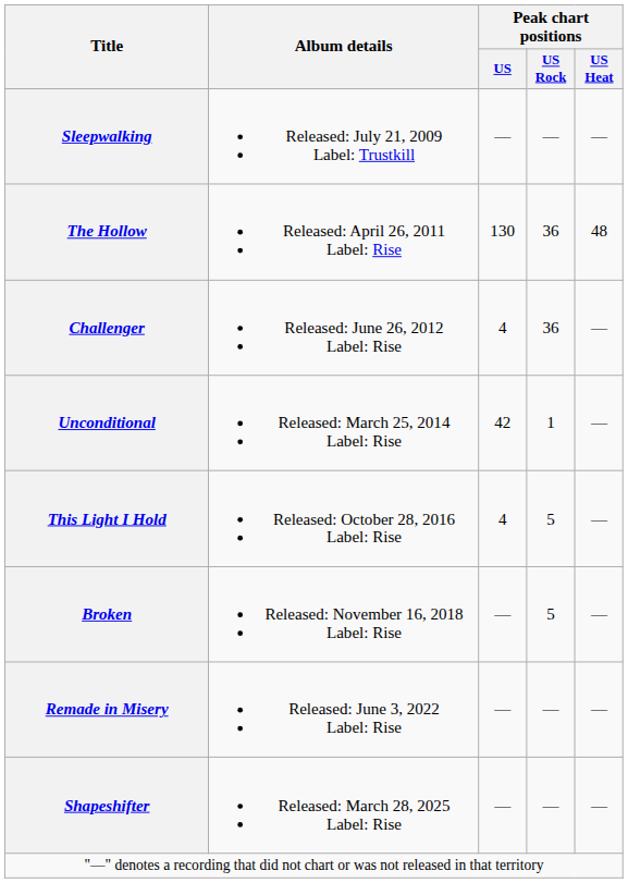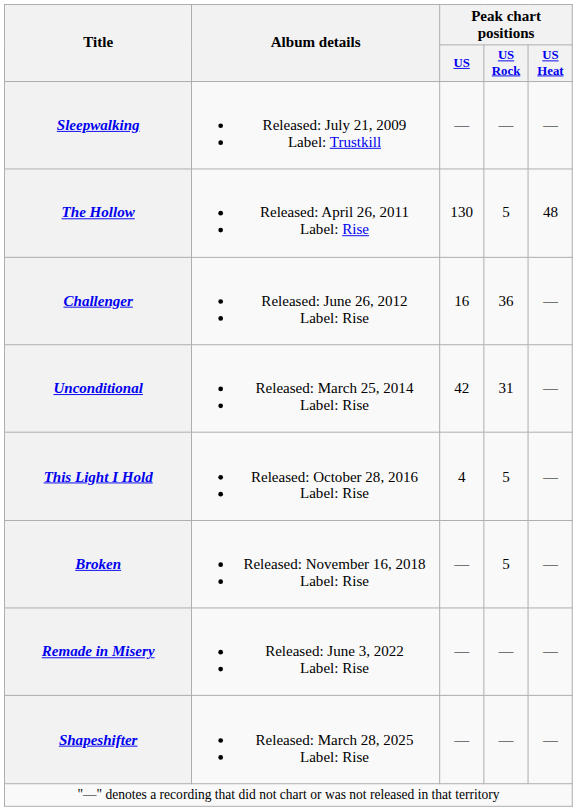 <table class="wikitable plainrowheaders" style="text-align:center;">
 <tr>
 <th scope="col" rowspan="2" style="width:12em;">Title</th>
 <th scope="col" rowspan="2" style="width:16em;">Album details</th>
 <th scope="col" colspan="3">Peak chart positions</th>
 </tr>
 <tr>
 <th scope="col" style="width:3em;font-size:85%;"><a href='#'>US</a><br></th>
 <th scope="col" style="width:3em;font-size:85%;"><a href='#'>US<br>Rock</a><br></th>
 <th scope="col" style="width:3em;font-size:85%;"><a href='#'>US<br>Heat</a><br></th>
 </tr>
 <tr>
 <th scope="row"><em><a href='#'>Sleepwalking</a></em></th>
 <td><br><ul><li>Released: July 21, 2009</li><li>Label: <a href='#'>Trustkill</a></li></ul></td>
 <td>—</td>
 <td>—</td>
 <td>—</td>
 </tr>
 <tr>
 <th scope="row"><em><a href='#'>The Hollow</a></em></th>
 <td><br><ul><li>Released: April 26, 2011</li><li>Label: <a href='#'>Rise</a></li></ul></td>
 <td>130</td>
-<td>36</td>
+<td>5</td>
 <td>48</td>
 </tr>
 <tr>
 <th scope="row"><em><a href='#'>Challenger</a></em></th>
 <td><br><ul><li>Released: June 26, 2012</li><li>Label: Rise</li></ul></td>
-<td>4</td>
+<td>16</td>
 <td>36</td>
 <td>—</td>
 </tr>
 <tr>
 <th scope="row"><em><a href='#'>Unconditional</a></em></th>
 <td><br><ul><li>Released: March 25, 2014</li><li>Label: Rise</li></ul></td>
 <td>42</td>
-<td>1</td>
+<td>31</td>
 <td>—</td>
 </tr>
 <tr>
 <th scope="row"><em><a href='#'>This Light I Hold</a></em></th>
 <td><br><ul><li>Released: October 28, 2016</li><li>Label: Rise</li></ul></td>
 <td>4</td>
 <td>5</td>
 <td>—</td>
 </tr>
 <tr>
 <th scope="row"><em><a href='#'>Broken</a></em></th>
 <td><br><ul><li>Released: November 16, 2018</li><li>Label: Rise</li></ul></td>
 <td>—</td>
 <td>5</td>
 <td>—</td>
 </tr>
 <tr>
 <th scope="row"><em><a href='#'>Remade in Misery</a></em></th>
 <td><br><ul><li>Released: June 3, 2022</li><li>Label: Rise</li></ul></td>
 <td>—</td>
 <td>—</td>
 <td>—</td>
 </tr>
 <tr>
 <th scope="row"><em><a href='#'>Shapeshifter</a></em></th>
 <td><br><ul><li>Released: March 28, 2025</li><li>Label: Rise</li></ul></td>
 <td>—</td>
 <td>—</td>
 <td>—</td>
 </tr>
 <tr>
 <td colspan="5" style="font-size:90%">"—" denotes a recording that did not chart or was not released in that territory</td>
 </tr>
 </table>
